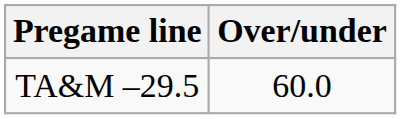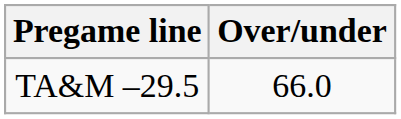 <table class="wikitable">
 <tr align="center">
 <th style=>Pregame line</th>
 <th style=>Over/under</th>
 </tr>
 <tr align="center">
 <td>TA&M –29.5</td>
-<td>60.0</td>
+<td>66.0</td>
 </tr>
 </table>
